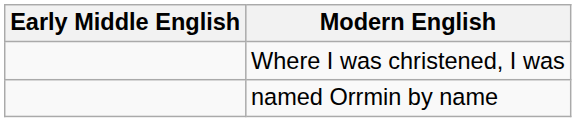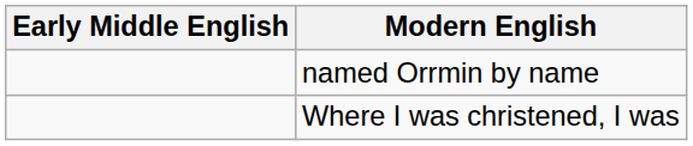 <table class="wikitable">
 <tr>
 <th>Early Middle English</th>
 <th>Modern English</th>
 </tr>
 <tr>
 <td></td>
-<td>Where I was christened, I was</td>
+<td>named Orrmin by name </td>
 </tr>
 <tr>
 <td></td>
-<td>named Orrmin by name </td>
+<td>Where I was christened, I was</td>
 </tr>
 </table>
